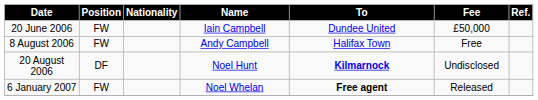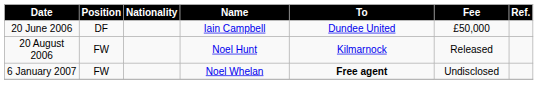 <table class="wikitable"  style="text-align:center; font-size:90%; ">
 <tr>
 <th style="background:#000000; color:#FFFFFF; width:100px;">Date</th>
 <th style="background:#000000; color:#FFFFFF; width:50px;">Position</th>
 <th style="background:#000000; color:#FFFFFF; width:50px;">Nationality</th>
 <th style="background:#000000; color:#FFFFFF; width:150px;">Name</th>
 <th style="background:#000000; color:#FFFFFF; width:200px;">To</th>
 <th style="background:#000000; color:#FFFFFF; width:100px;">Fee</th>
 <th style="background:#000000; color:#FFFFFF; width:25px;">Ref.</th>
 </tr>
 <tr>
 <td>20 June 2006</td>
-<td>FW</td>
+<td>DF</td>
 <td></td>
 <td><a href='#'>Iain Campbell</a></td>
 <td><a href='#'>Dundee United</a></td>
 <td>£50,000</td>
 <td></td>
 </tr>
 <tr>
-<td>8 August 2006</td>
+<td>20 August 2006</td>
 <td>FW</td>
 <td></td>
-<td><a href='#'>Andy Campbell</a></td>
-<td> <a href='#'>Halifax Town</a></td>
-<td>Free</td>
-<td></td>
-</tr>
-<tr>
-<td>20 August 2006</td>
-<td>DF</td>
-<td></td>
 <td><a href='#'>Noel Hunt</a></td>
-<td><strong><a href='#'>Kilmarnock</a></strong></td>
-<td>Undisclosed</td>
+<td><a href='#'>Kilmarnock</a></td>
+<td>Released</td>
 <td></td>
 </tr>
 <tr>
 <td>6 January 2007</td>
 <td>FW</td>
 <td></td>
 <td><a href='#'>Noel Whelan</a></td>
 <td><strong>Free agent</strong></td>
-<td>Released</td>
+<td>Undisclosed</td>
 <td></td>
 </tr>
 <tr>
 </tr>
 </table>
